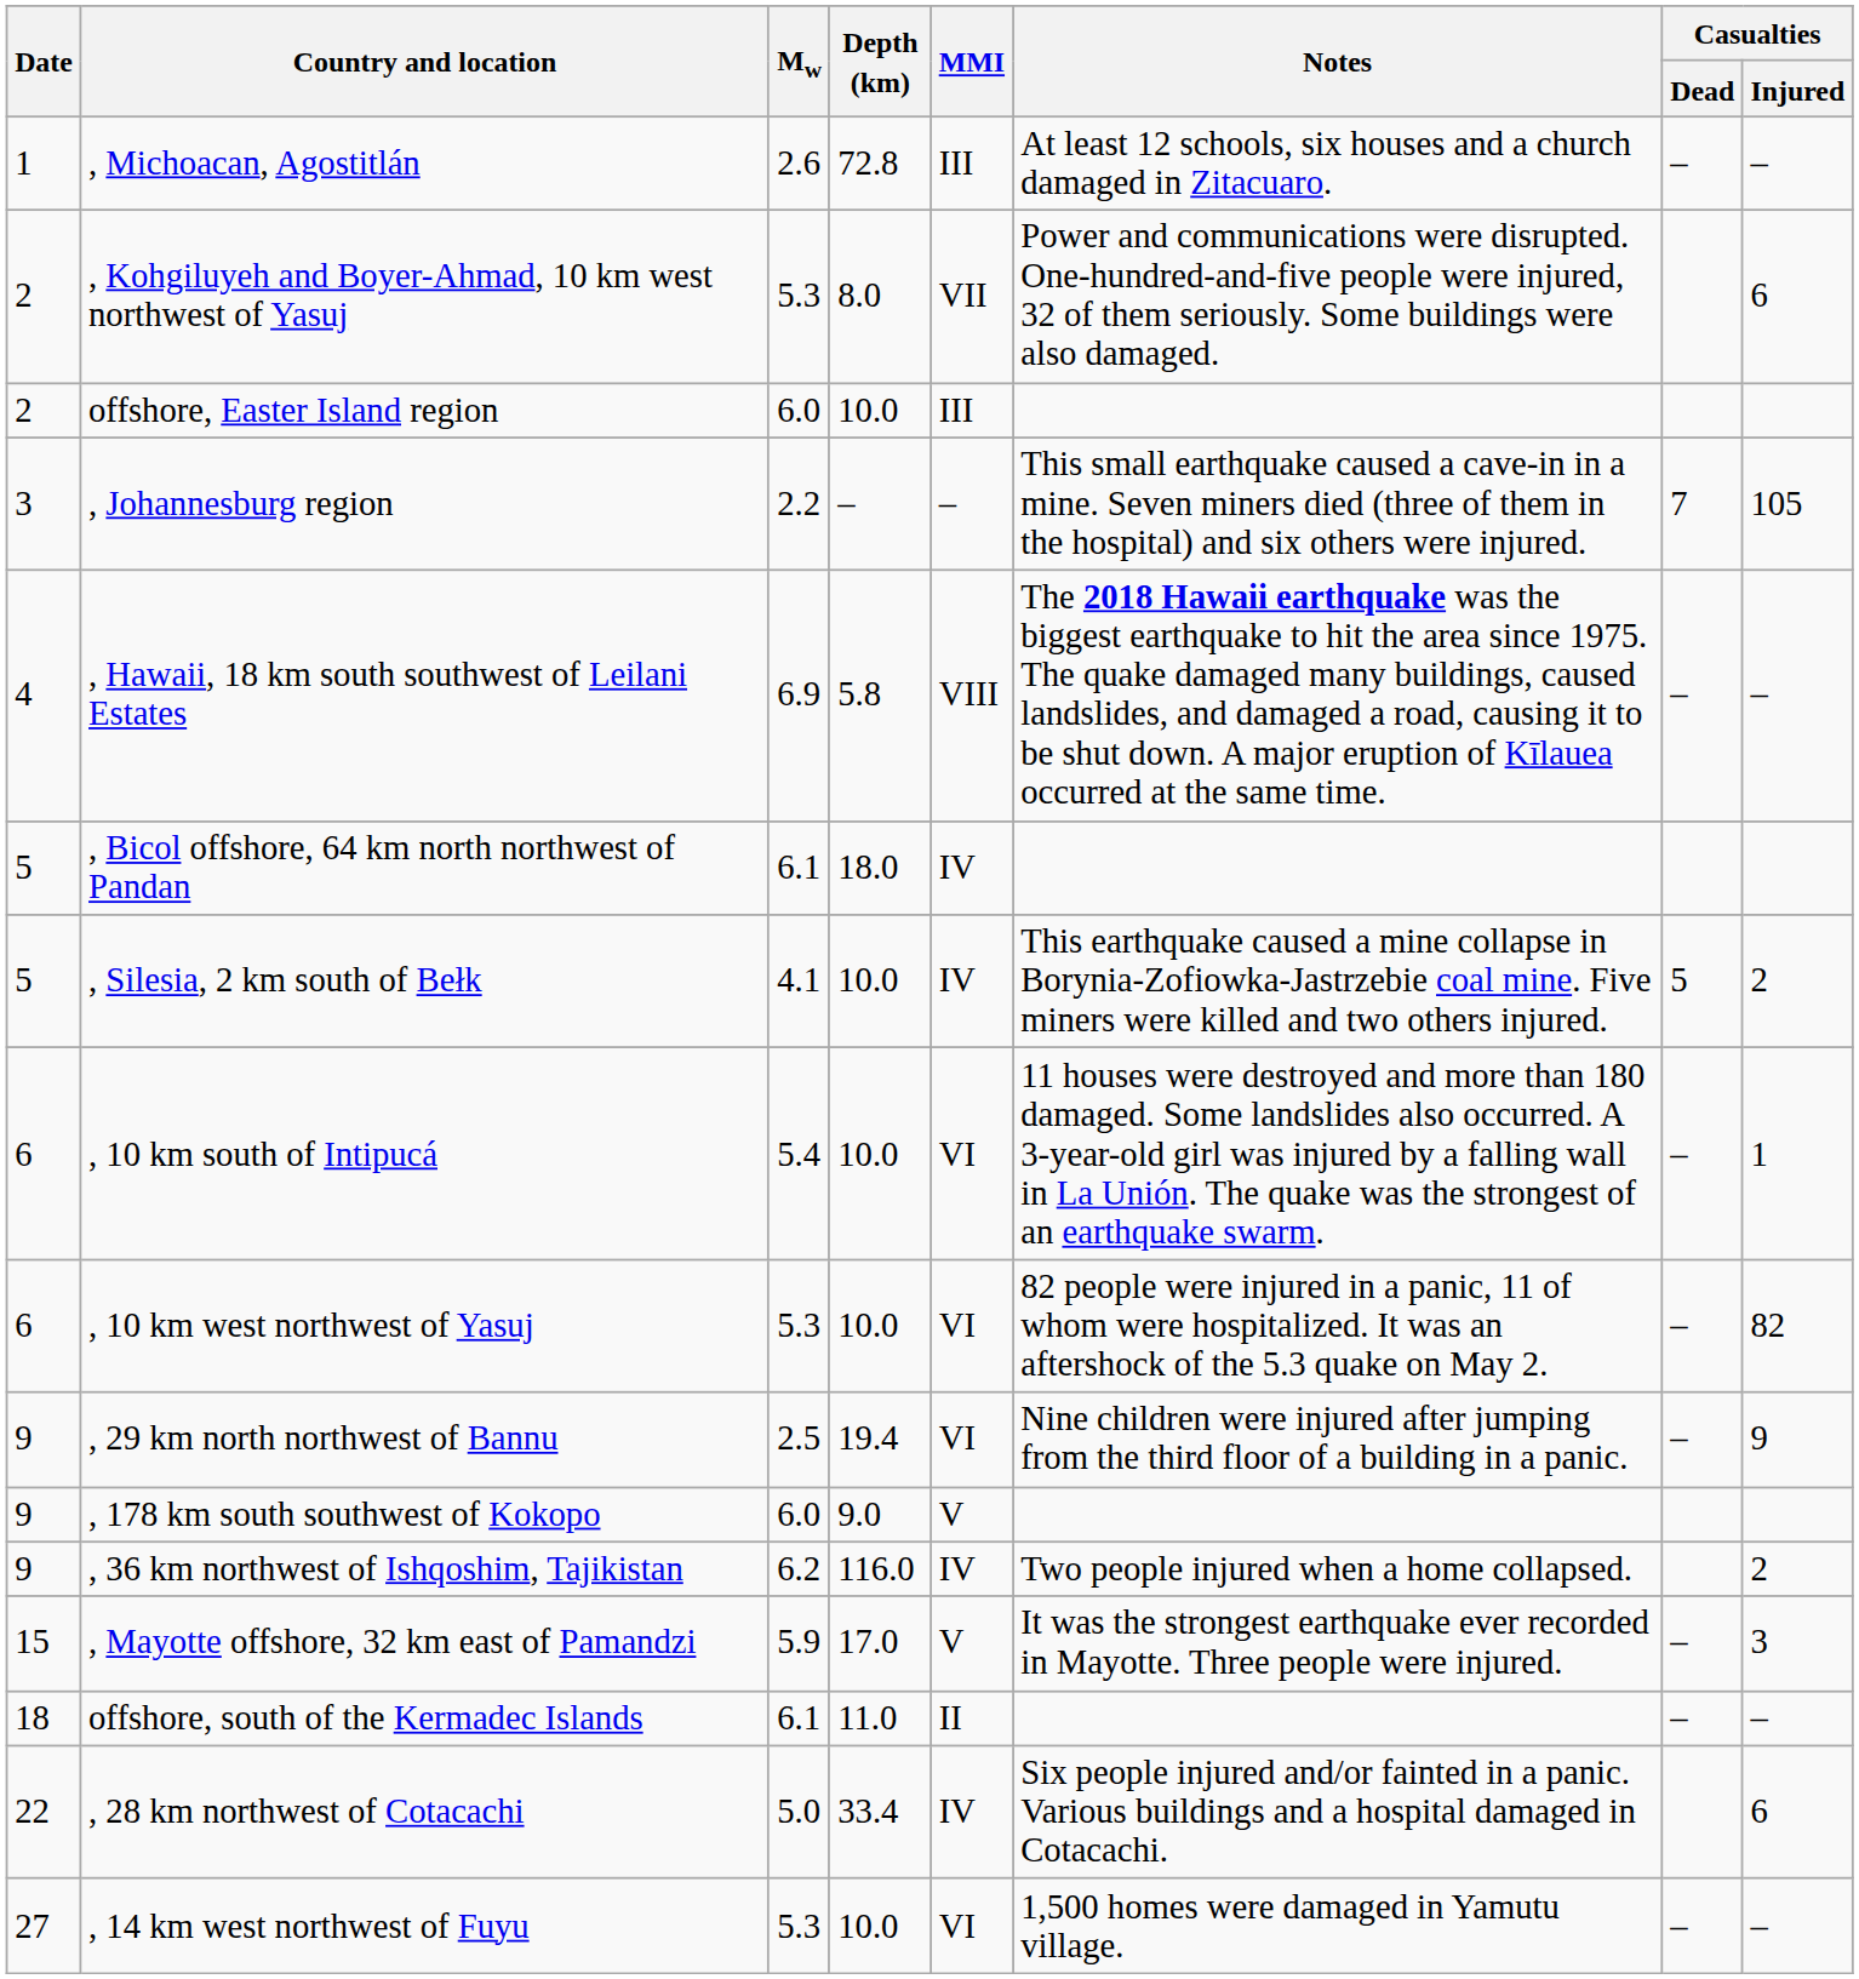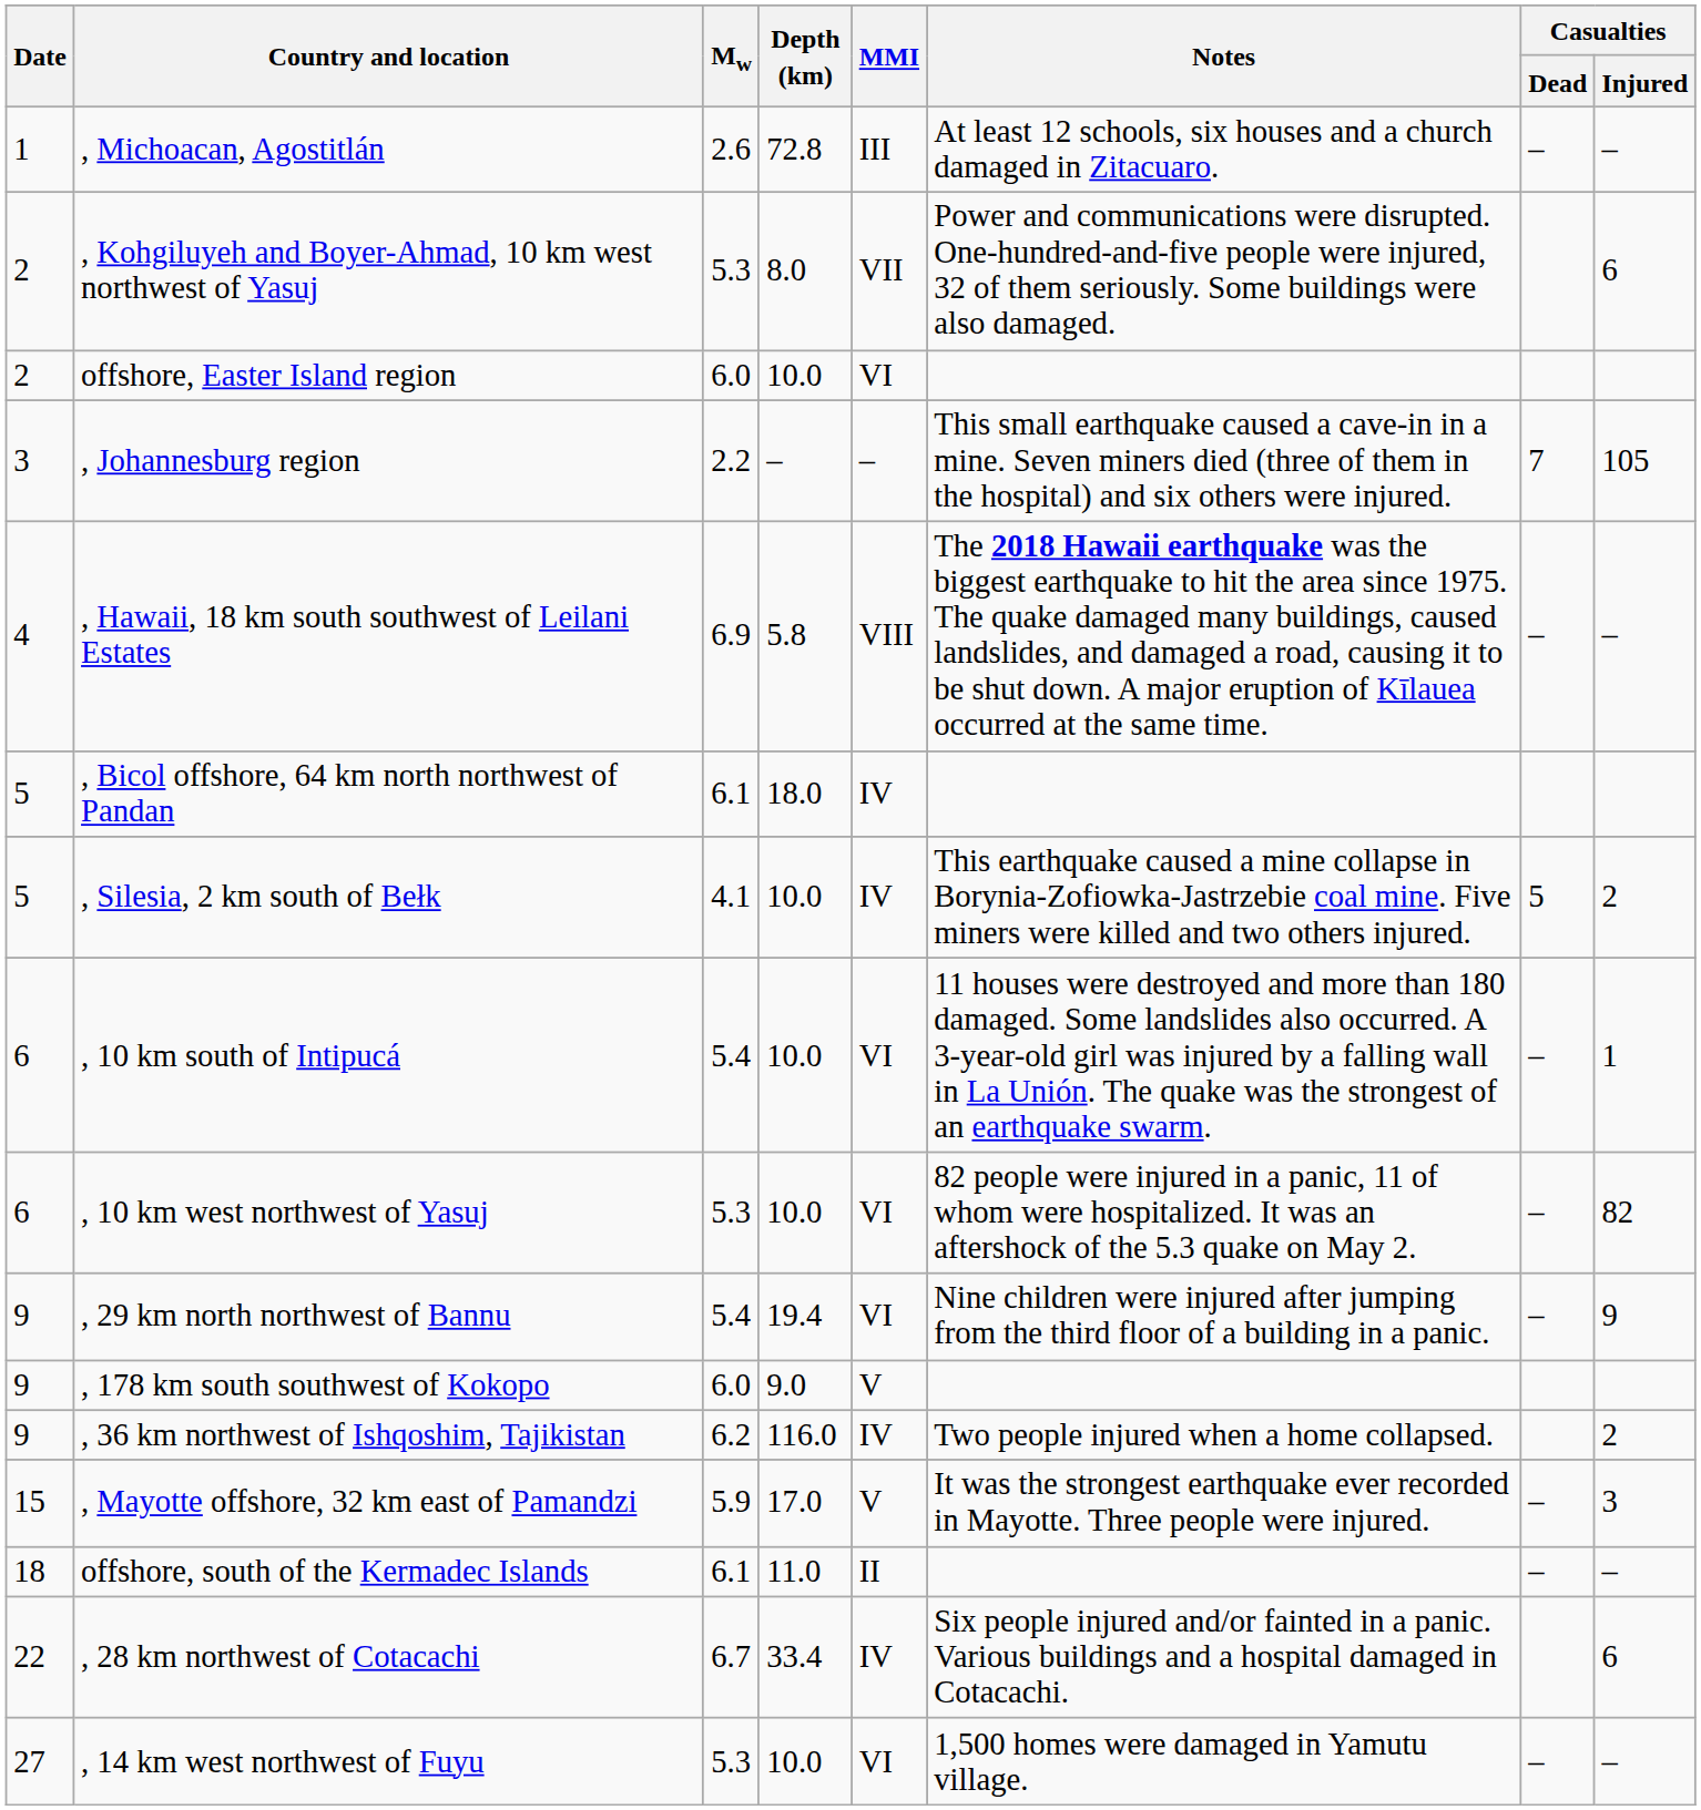 <table class="wikitable sortable" style="border:1px black; margin-left:1em;">
 <tr>
 <th rowspan="2"><small>Date</small></th>
 <th rowspan="2" style="width: 310px"><small>Country and location</small></th>
 <th rowspan="2"><small>M<sub>w</sub></small></th>
 <th rowspan="2"><small>Depth (km)</small></th>
 <th rowspan="2"><small><a href='#'>MMI</a></small></th>
 <th rowspan="2" class="unsortable"><small>Notes</small></th>
 <th colspan="2"><small>Casualties</small></th>
 </tr>
 <tr>
 <th><small>Dead</small></th>
 <th><small>Injured</small></th>
 </tr>
 <tr>
 <td>1</td>
 <td>, <a href='#'>Michoacan</a>, <a href='#'>Agostitlán</a></td>
 <td>2.6</td>
 <td>72.8</td>
 <td>III</td>
 <td>At least 12 schools, six houses and a church damaged in <a href='#'>Zitacuaro</a>.</td>
 <td>–</td>
 <td>–</td>
 </tr>
 <tr>
 <td>2</td>
 <td>, <a href='#'>Kohgiluyeh and Boyer-Ahmad</a>, 10 km west northwest of <a href='#'>Yasuj</a></td>
 <td>5.3</td>
 <td>8.0</td>
 <td>VII</td>
 <td>Power and communications were disrupted. One-hundred-and-five people were injured, 32 of them seriously. Some buildings were also damaged.</td>
 <td></td>
 <td>6</td>
 </tr>
 <tr>
 <td>2</td>
 <td> offshore, <a href='#'>Easter Island</a> region</td>
 <td>6.0</td>
 <td>10.0</td>
-<td>III</td>
+<td>VI</td>
 <td></td>
 <td></td>
 <td></td>
 </tr>
 <tr>
 <td>3</td>
 <td>, <a href='#'>Johannesburg</a> region</td>
 <td>2.2</td>
 <td>–</td>
 <td>–</td>
 <td>This small earthquake caused a cave-in in a mine. Seven miners died (three of them in the hospital) and six others were injured.</td>
 <td>7</td>
 <td>105</td>
 </tr>
 <tr>
 <td>4</td>
 <td>, <a href='#'>Hawaii</a>, 18 km south southwest of <a href='#'>Leilani Estates</a></td>
 <td>6.9</td>
 <td>5.8</td>
 <td>VIII</td>
 <td>The <strong><a href='#'>2018 Hawaii earthquake</a></strong> was the biggest earthquake to hit the area since 1975. The quake damaged many buildings, caused landslides, and damaged a road, causing it to be shut down. A major eruption of <a href='#'>Kīlauea</a> occurred at the same time.</td>
 <td>–</td>
 <td>–</td>
 </tr>
 <tr>
 <td>5</td>
 <td>, <a href='#'>Bicol</a> offshore, 64 km north northwest of <a href='#'>Pandan</a></td>
 <td>6.1</td>
 <td>18.0</td>
 <td>IV</td>
 <td></td>
 <td></td>
 <td></td>
 </tr>
 <tr>
 <td>5</td>
 <td>, <a href='#'>Silesia</a>, 2 km south of <a href='#'>Bełk</a></td>
 <td>4.1</td>
 <td>10.0</td>
 <td>IV</td>
 <td>This earthquake caused a mine collapse in Borynia-Zofiowka-Jastrzebie <a href='#'>coal mine</a>. Five miners were killed and two others injured.</td>
 <td>5</td>
 <td>2</td>
 </tr>
 <tr>
 <td>6</td>
 <td>, 10 km south of <a href='#'>Intipucá</a></td>
 <td>5.4</td>
 <td>10.0</td>
 <td>VI</td>
 <td>11 houses were destroyed and more than 180 damaged. Some landslides also occurred. A 3-year-old girl was injured by a falling wall in <a href='#'>La Unión</a>. The quake was the strongest of an <a href='#'>earthquake swarm</a>.</td>
 <td>–</td>
 <td>1</td>
 </tr>
 <tr>
 <td>6</td>
 <td>, 10 km west northwest of <a href='#'>Yasuj</a></td>
 <td>5.3</td>
 <td>10.0</td>
 <td>VI</td>
 <td>82 people were injured in a panic, 11 of whom were hospitalized. It was an aftershock of the 5.3 quake on May 2.</td>
 <td>–</td>
 <td>82</td>
 </tr>
 <tr>
 <td>9</td>
 <td>, 29 km north northwest of <a href='#'>Bannu</a></td>
-<td>2.5</td>
+<td>5.4</td>
 <td>19.4</td>
 <td>VI</td>
 <td>Nine children were injured after jumping from the third floor of a building in a panic.</td>
 <td>–</td>
 <td>9</td>
 </tr>
 <tr>
 <td>9</td>
 <td>, 178 km south southwest of <a href='#'>Kokopo</a></td>
 <td>6.0</td>
 <td>9.0</td>
 <td>V</td>
 <td></td>
 <td></td>
 <td></td>
 </tr>
 <tr>
 <td>9</td>
 <td>, 36 km northwest of <a href='#'>Ishqoshim</a>, <a href='#'>Tajikistan</a></td>
 <td>6.2</td>
 <td>116.0</td>
 <td>IV</td>
 <td>Two people injured when a home collapsed.</td>
 <td></td>
 <td>2</td>
 </tr>
 <tr>
 <td>15</td>
 <td>, <a href='#'>Mayotte</a> offshore, 32 km east of <a href='#'>Pamandzi</a></td>
 <td>5.9</td>
 <td>17.0</td>
 <td>V</td>
 <td>It was the strongest earthquake ever recorded in Mayotte. Three people were injured.</td>
 <td>–</td>
 <td>3</td>
 </tr>
 <tr>
 <td>18</td>
 <td> offshore, south of the <a href='#'>Kermadec Islands</a></td>
 <td>6.1</td>
 <td>11.0</td>
 <td>II</td>
 <td></td>
 <td>–</td>
 <td>–</td>
 </tr>
 <tr>
 <td>22</td>
 <td>, 28 km northwest of <a href='#'>Cotacachi</a></td>
-<td>5.0</td>
+<td>6.7</td>
 <td>33.4</td>
 <td>IV</td>
 <td>Six people injured and/or fainted in a panic. Various buildings and a hospital damaged in Cotacachi.</td>
 <td></td>
 <td>6</td>
 </tr>
 <tr>
 <td>27</td>
 <td>, 14 km west northwest of <a href='#'>Fuyu</a></td>
 <td>5.3</td>
 <td>10.0</td>
 <td>VI</td>
 <td>1,500 homes were damaged in Yamutu village.</td>
 <td>–</td>
 <td>–</td>
 </tr>
 </table>
